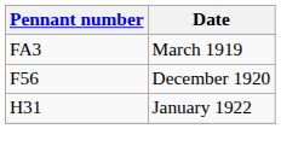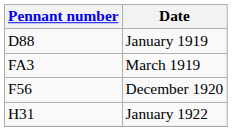 <table class="wikitable" style="text-align:left">
 <tr>
 <th scope="col"><a href='#'>Pennant number</a></th>
 <th>Date</th>
+</tr>
+<tr>
+<td scope="row">D88</td>
+<td>January 1919</td>
 </tr>
 <tr>
 <td scope="row">FA3</td>
 <td>March 1919</td>
 </tr>
 <tr>
 <td scope="row">F56</td>
 <td>December 1920</td>
 </tr>
 <tr>
 <td scope="row">H31</td>
 <td>January 1922</td>
 </tr>
 <tr>
 </tr>
 </table>
